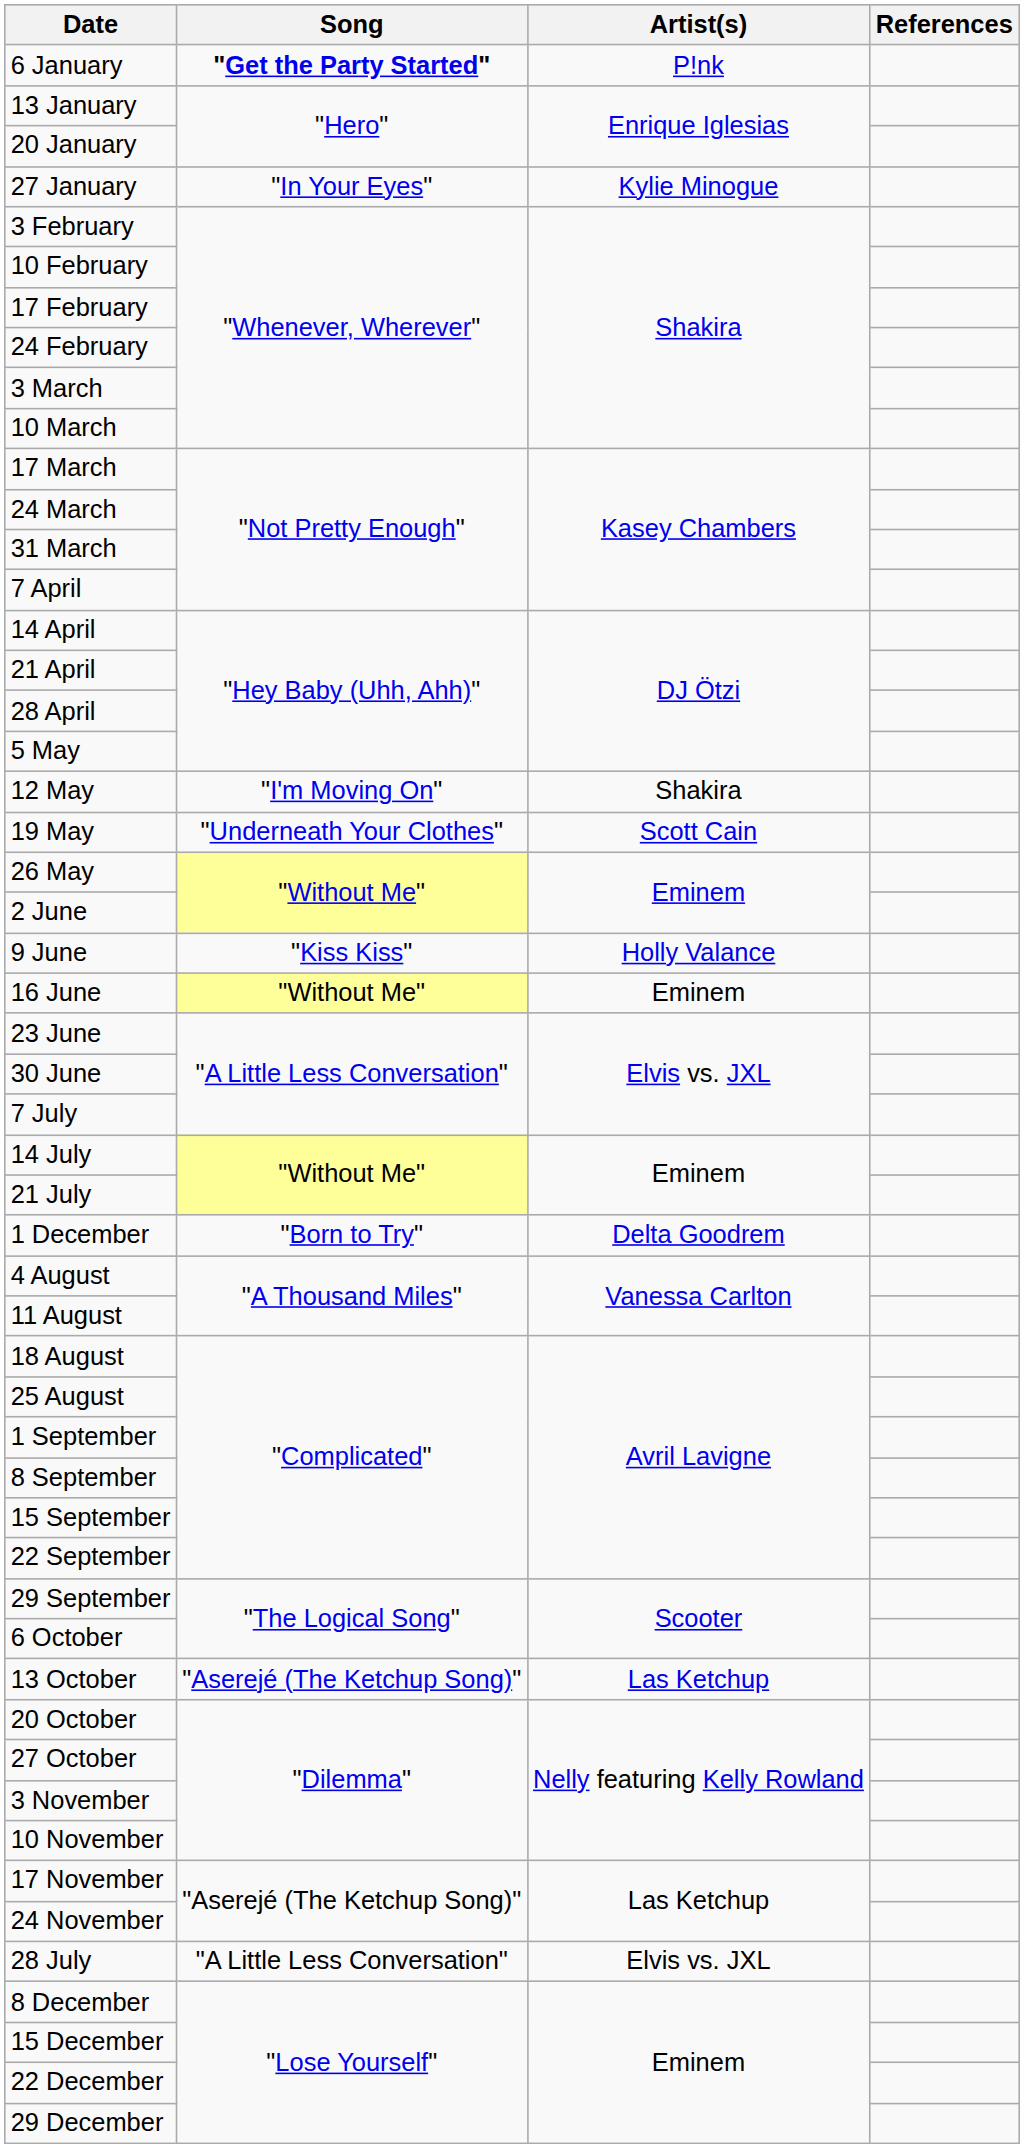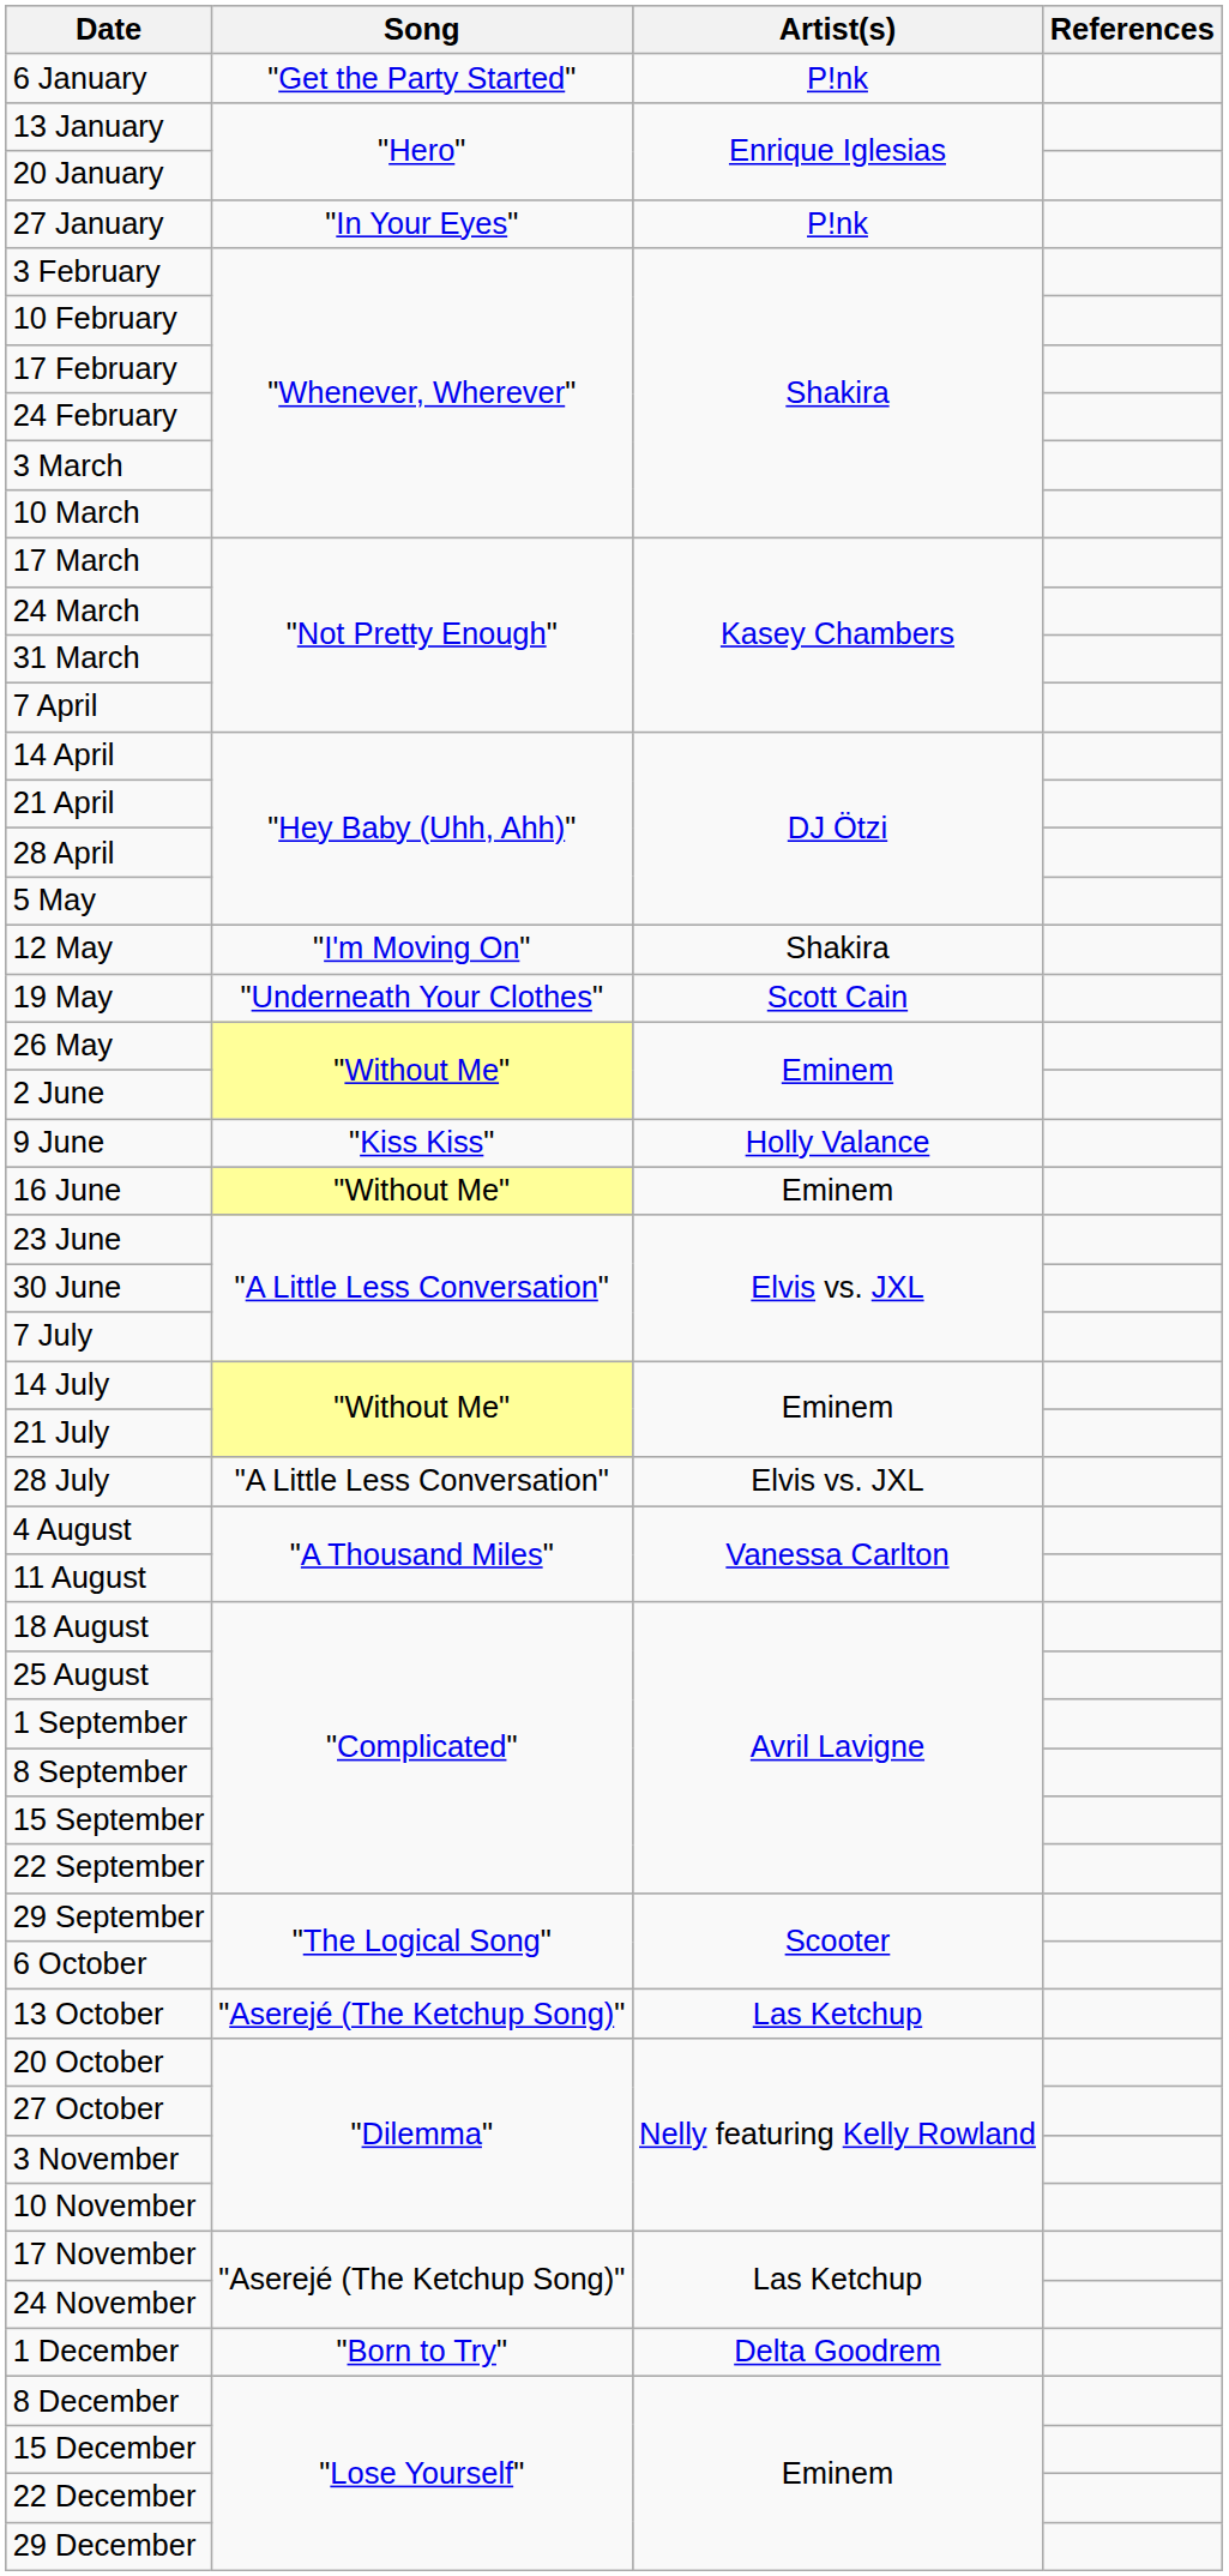 <table class="wikitable">
 <tr>
 <th align="left">Date</th>
 <th align="center">Song</th>
 <th align="center">Artist(s)</th>
 <th align="center">References</th>
 </tr>
 <tr>
 <td align="left">6 January</td>
-<td align="center"><strong>"<a href='#'>Get the Party Started</a>"</strong></td>
+<td align="center">"<a href='#'>Get the Party Started</a>"</td>
 <td align="center"><a href='#'>P!nk</a></td>
 <td align="center"></td>
 </tr>
 <tr>
 <td align="left">13 January</td>
 <td align="center" rowspan="2">"<a href='#'>Hero</a>"</td>
 <td align="center" rowspan="2"><a href='#'>Enrique Iglesias</a></td>
 <td align="center"></td>
 </tr>
 <tr>
 <td align="left">20 January</td>
 <td align="center"></td>
 </tr>
 <tr>
 <td align="left">27 January</td>
 <td align="center">"<a href='#'>In Your Eyes</a>"</td>
-<td align="center"><a href='#'>Kylie Minogue</a></td>
+<td align="center"><a href='#'>P!nk</a></td>
 <td align="center"></td>
 </tr>
 <tr>
 <td align="left">3 February</td>
 <td align="center" rowspan="6">"<a href='#'>Whenever, Wherever</a>"</td>
 <td align="center" rowspan="6"><a href='#'>Shakira</a></td>
 <td align="center"></td>
 </tr>
 <tr>
 <td align="left">10 February</td>
 <td align="center"></td>
 </tr>
 <tr>
 <td align="left">17 February</td>
 <td align="center"></td>
 </tr>
 <tr>
 <td align="left">24 February</td>
 <td align="center"></td>
 </tr>
 <tr>
 <td align="left">3 March</td>
 <td align="center"></td>
 </tr>
 <tr>
 <td align="left">10 March</td>
 <td align="center"></td>
 </tr>
 <tr>
 <td align="left">17 March</td>
 <td align="center" rowspan="4">"<a href='#'>Not Pretty Enough</a>"</td>
 <td align="center" rowspan="4"><a href='#'>Kasey Chambers</a></td>
 <td align="center"></td>
 </tr>
 <tr>
 <td align="left">24 March</td>
 <td align="center"></td>
 </tr>
 <tr>
 <td align="left">31 March</td>
 <td align="center"></td>
 </tr>
 <tr>
 <td align="left">7 April</td>
 <td align="center"></td>
 </tr>
 <tr>
 <td align="left">14 April</td>
 <td align="center" rowspan="4">"<a href='#'>Hey Baby (Uhh, Ahh)</a>"</td>
 <td align="center" rowspan="4"><a href='#'>DJ Ötzi</a></td>
 <td align="center"></td>
 </tr>
 <tr>
 <td align="left">21 April</td>
 <td align="center"></td>
 </tr>
 <tr>
 <td align="left">28 April</td>
 <td align="center"></td>
 </tr>
 <tr>
 <td align="left">5 May</td>
 <td align="center"></td>
 </tr>
 <tr>
 <td align="left">12 May</td>
 <td align="center">"<a href='#'>I'm Moving On</a>"</td>
 <td align="center">Shakira</td>
 <td align="center"></td>
 </tr>
 <tr>
 <td align="left">19 May</td>
 <td align="center">"<a href='#'>Underneath Your Clothes</a>"</td>
 <td align="center"><a href='#'>Scott Cain</a></td>
 <td align="center"></td>
 </tr>
 <tr>
 <td align="left">26 May</td>
 <td bgcolor=#FFFF99 align="center" rowspan="2">"<a href='#'>Without Me</a>"</td>
 <td align="center" rowspan="2"><a href='#'>Eminem</a></td>
 <td align="center"></td>
 </tr>
 <tr>
 <td align="left">2 June</td>
 <td align="center"></td>
 </tr>
 <tr>
 <td align="left">9 June</td>
 <td align="center">"<a href='#'>Kiss Kiss</a>"</td>
 <td align="center"><a href='#'>Holly Valance</a></td>
 <td align="center"></td>
 </tr>
 <tr>
 <td align="left">16 June</td>
 <td bgcolor=#FFFF99 align="center">"Without Me"</td>
 <td align="center">Eminem</td>
 <td align="center"></td>
 </tr>
 <tr>
 <td align="left">23 June</td>
 <td align="center" rowspan="3">"<a href='#'>A Little Less Conversation</a>"</td>
 <td align="center" rowspan="3"><a href='#'>Elvis</a> vs. <a href='#'>JXL</a></td>
 <td align="center"></td>
 </tr>
 <tr>
 <td align="left">30 June</td>
 <td align="center"></td>
 </tr>
 <tr>
 <td align="left">7 July</td>
 <td align="center"></td>
 </tr>
 <tr>
 <td align="left">14 July</td>
 <td bgcolor=#FFFF99 align="center" rowspan="2">"Without Me"</td>
 <td align="center" rowspan="2">Eminem</td>
 <td align="center"></td>
 </tr>
 <tr>
 <td align="left">21 July</td>
 <td align="center"></td>
 </tr>
 <tr>
-<td align="left">1 December</td>
-<td align="center">"<a href='#'>Born to Try</a>"</td>
-<td align="center"><a href='#'>Delta Goodrem</a></td>
+<td align="left">28 July</td>
+<td align="center">"A Little Less Conversation"</td>
+<td align="center">Elvis vs. JXL</td>
 <td align="center"></td>
 </tr>
 <tr>
 <td align="left">4 August</td>
 <td align="center" rowspan="2">"<a href='#'>A Thousand Miles</a>"</td>
 <td align="center" rowspan="2"><a href='#'>Vanessa Carlton</a></td>
 <td align="center"></td>
 </tr>
 <tr>
 <td align="left">11 August</td>
 <td align="center"></td>
 </tr>
 <tr>
 <td align="left">18 August</td>
 <td align="center" rowspan="6">"<a href='#'>Complicated</a>"</td>
 <td align="center" rowspan="6"><a href='#'>Avril Lavigne</a></td>
 <td align="center"></td>
 </tr>
 <tr>
 <td align="left">25 August</td>
 <td align="center"></td>
 </tr>
 <tr>
 <td align="left">1 September</td>
 <td align="center"></td>
 </tr>
 <tr>
 <td align="left">8 September</td>
 <td align="center"></td>
 </tr>
 <tr>
 <td align="left">15 September</td>
 <td align="center"></td>
 </tr>
 <tr>
 <td align="left">22 September</td>
 <td align="center"></td>
 </tr>
 <tr>
 <td align="left">29 September</td>
 <td align="center" rowspan="2">"<a href='#'>The Logical Song</a>"</td>
 <td align="center" rowspan="2"><a href='#'>Scooter</a></td>
 <td align="center"></td>
 </tr>
 <tr>
 <td align="left">6 October</td>
 <td align="center"></td>
 </tr>
 <tr>
 <td align="left">13 October</td>
 <td align="center">"<a href='#'>Aserejé (The Ketchup Song)</a>"</td>
 <td align="center"><a href='#'>Las Ketchup</a></td>
 <td align="center"></td>
 </tr>
 <tr>
 <td align="left">20 October</td>
 <td align="center" rowspan="4">"<a href='#'>Dilemma</a>"</td>
 <td align="center" rowspan="4"><a href='#'>Nelly</a> featuring <a href='#'>Kelly Rowland</a></td>
 <td align="center"></td>
 </tr>
 <tr>
 <td align="left">27 October</td>
 <td align="center"></td>
 </tr>
 <tr>
 <td align="left">3 November</td>
 <td align="center"></td>
 </tr>
 <tr>
 <td align="left">10 November</td>
 <td align="center"></td>
 </tr>
 <tr>
 <td align="left">17 November</td>
 <td align="center" rowspan="2">"Aserejé (The Ketchup Song)"</td>
 <td align="center" rowspan="2">Las Ketchup</td>
 <td align="center"></td>
 </tr>
 <tr>
 <td align="left">24 November</td>
 <td align="center"></td>
 </tr>
 <tr>
-<td align="left">28 July</td>
-<td align="center">"A Little Less Conversation"</td>
-<td align="center">Elvis vs. JXL</td>
+<td align="left">1 December</td>
+<td align="center">"<a href='#'>Born to Try</a>"</td>
+<td align="center"><a href='#'>Delta Goodrem</a></td>
 <td align="center"></td>
 </tr>
 <tr>
 <td align="left">8 December</td>
 <td align="center" rowspan="4">"<a href='#'>Lose Yourself</a>"</td>
 <td align="center" rowspan="4">Eminem</td>
 <td align="center"></td>
 </tr>
 <tr>
 <td align="left">15 December</td>
 <td align="center"></td>
 </tr>
 <tr>
 <td align="left">22 December</td>
 <td align="center"></td>
 </tr>
 <tr>
 <td align="left">29 December</td>
 <td align="center"></td>
 </tr>
 </table>
